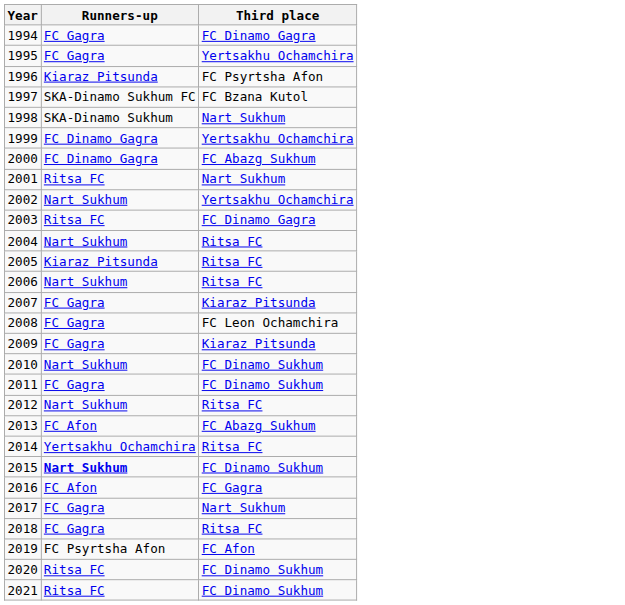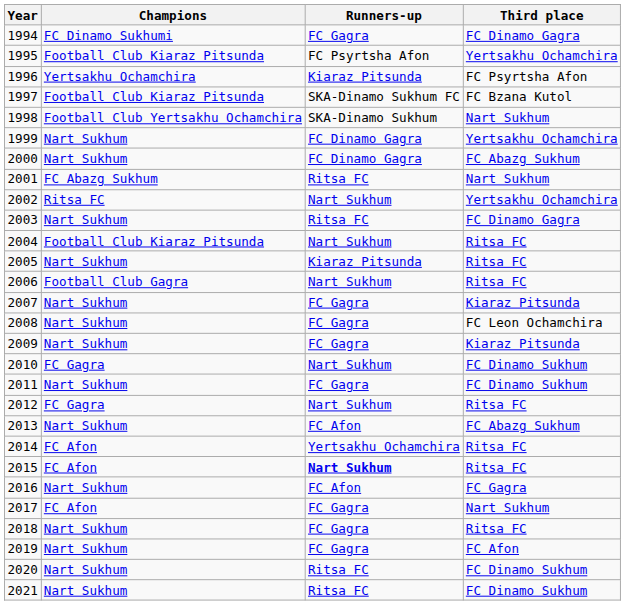 <table class="wikitable">
 <tr>
 <th>Year</th>
+<th>Champions</th>
 <th>Runners-up</th>
 <th>Third place</th>
 </tr>
 <tr>
 <td>1994</td>
+<td><a href='#'>FC Dinamo Sukhumi</a></td>
 <td><a href='#'>FC Gagra</a></td>
 <td><a href='#'>FC Dinamo Gagra</a></td>
 </tr>
 <tr>
 <td>1995</td>
-<td><a href='#'>FC Gagra</a></td>
+<td><a href='#'>Football Club Kiaraz Pitsunda</a></td>
+<td>FC Psyrtsha Afon</td>
 <td><a href='#'>Yertsakhu Ochamchira</a></td>
 </tr>
 <tr>
 <td>1996</td>
+<td><a href='#'>Yertsakhu Ochamchira</a></td>
 <td><a href='#'>Kiaraz Pitsunda</a></td>
 <td>FC Psyrtsha Afon</td>
 </tr>
 <tr>
 <td>1997</td>
+<td><a href='#'>Football Club Kiaraz Pitsunda</a></td>
 <td>SKA-Dinamo Sukhum FC</td>
 <td>FC Bzana Kutol</td>
 </tr>
 <tr>
 <td>1998</td>
+<td><a href='#'>Football Club Yertsakhu Ochamchira</a></td>
 <td>SKA-Dinamo Sukhum</td>
 <td><a href='#'>Nart Sukhum</a></td>
 </tr>
 <tr>
 <td>1999</td>
+<td><a href='#'>Nart Sukhum</a></td>
 <td><a href='#'>FC Dinamo Gagra</a></td>
 <td><a href='#'>Yertsakhu Ochamchira</a></td>
 </tr>
 <tr>
 <td>2000</td>
+<td><a href='#'>Nart Sukhum</a></td>
 <td><a href='#'>FC Dinamo Gagra</a></td>
 <td><a href='#'>FC Abazg Sukhum</a></td>
 </tr>
 <tr>
 <td>2001</td>
+<td><a href='#'>FC Abazg Sukhum</a></td>
 <td><a href='#'>Ritsa FC</a></td>
 <td><a href='#'>Nart Sukhum</a></td>
 </tr>
 <tr>
 <td>2002</td>
+<td><a href='#'>Ritsa FC</a></td>
 <td><a href='#'>Nart Sukhum</a></td>
 <td><a href='#'>Yertsakhu Ochamchira</a></td>
 </tr>
 <tr>
 <td>2003</td>
+<td><a href='#'>Nart Sukhum</a></td>
 <td><a href='#'>Ritsa FC</a></td>
 <td><a href='#'>FC Dinamo Gagra</a></td>
 </tr>
 <tr>
 <td>2004</td>
+<td><a href='#'>Football Club Kiaraz Pitsunda</a></td>
 <td><a href='#'>Nart Sukhum</a></td>
 <td><a href='#'>Ritsa FC</a></td>
 </tr>
 <tr>
 <td>2005</td>
+<td><a href='#'>Nart Sukhum</a></td>
 <td><a href='#'>Kiaraz Pitsunda</a></td>
 <td><a href='#'>Ritsa FC</a></td>
 </tr>
 <tr>
 <td>2006</td>
+<td><a href='#'>Football Club Gagra</a></td>
 <td><a href='#'>Nart Sukhum</a></td>
 <td><a href='#'>Ritsa FC</a></td>
 </tr>
 <tr>
 <td>2007</td>
+<td><a href='#'>Nart Sukhum</a></td>
 <td><a href='#'>FC Gagra</a></td>
 <td><a href='#'>Kiaraz Pitsunda</a></td>
 </tr>
 <tr>
 <td>2008</td>
+<td><a href='#'>Nart Sukhum</a></td>
 <td><a href='#'>FC Gagra</a></td>
 <td>FC Leon Ochamchira</td>
 </tr>
 <tr>
 <td>2009</td>
+<td><a href='#'>Nart Sukhum</a></td>
 <td><a href='#'>FC Gagra</a></td>
 <td><a href='#'>Kiaraz Pitsunda</a></td>
 </tr>
 <tr>
 <td>2010</td>
+<td><a href='#'>FC Gagra</a></td>
 <td><a href='#'>Nart Sukhum</a></td>
 <td><a href='#'>FC Dinamo Sukhum</a></td>
 </tr>
 <tr>
 <td>2011</td>
+<td><a href='#'>Nart Sukhum</a></td>
 <td><a href='#'>FC Gagra</a></td>
 <td><a href='#'>FC Dinamo Sukhum</a></td>
 </tr>
 <tr>
 <td>2012</td>
+<td><a href='#'>FC Gagra</a></td>
 <td><a href='#'>Nart Sukhum</a></td>
 <td><a href='#'>Ritsa FC</a></td>
 </tr>
 <tr>
 <td>2013</td>
+<td><a href='#'>Nart Sukhum</a></td>
 <td><a href='#'>FC Afon</a></td>
 <td><a href='#'>FC Abazg Sukhum</a></td>
 </tr>
 <tr>
 <td>2014</td>
+<td><a href='#'>FC Afon</a></td>
 <td><a href='#'>Yertsakhu Ochamchira</a></td>
 <td><a href='#'>Ritsa FC</a></td>
 </tr>
 <tr>
 <td>2015</td>
+<td><a href='#'>FC Afon</a></td>
 <td><strong><a href='#'>Nart Sukhum</a></strong></td>
-<td><a href='#'>FC Dinamo Sukhum</a></td>
+<td><a href='#'>Ritsa FC</a></td>
 </tr>
 <tr>
 <td>2016</td>
+<td><a href='#'>Nart Sukhum</a></td>
 <td><a href='#'>FC Afon</a></td>
 <td><a href='#'>FC Gagra</a></td>
 </tr>
 <tr>
 <td>2017</td>
+<td><a href='#'>FC Afon</a></td>
 <td><a href='#'>FC Gagra</a></td>
 <td><a href='#'>Nart Sukhum</a></td>
 </tr>
 <tr>
 <td>2018</td>
+<td><a href='#'>Nart Sukhum</a></td>
 <td><a href='#'>FC Gagra</a></td>
 <td><a href='#'>Ritsa FC</a></td>
 </tr>
 <tr>
 <td>2019</td>
-<td>FC Psyrtsha Afon</td>
+<td><a href='#'>Nart Sukhum</a></td>
+<td><a href='#'>FC Gagra</a></td>
 <td><a href='#'>FC Afon</a></td>
 </tr>
 <tr>
 <td>2020</td>
+<td><a href='#'>Nart Sukhum</a></td>
 <td><a href='#'>Ritsa FC</a></td>
 <td><a href='#'>FC Dinamo Sukhum</a></td>
 </tr>
 <tr>
 <td>2021</td>
+<td><a href='#'>Nart Sukhum</a></td>
 <td><a href='#'>Ritsa FC</a></td>
 <td><a href='#'>FC Dinamo Sukhum</a></td>
 </tr>
 </table>
